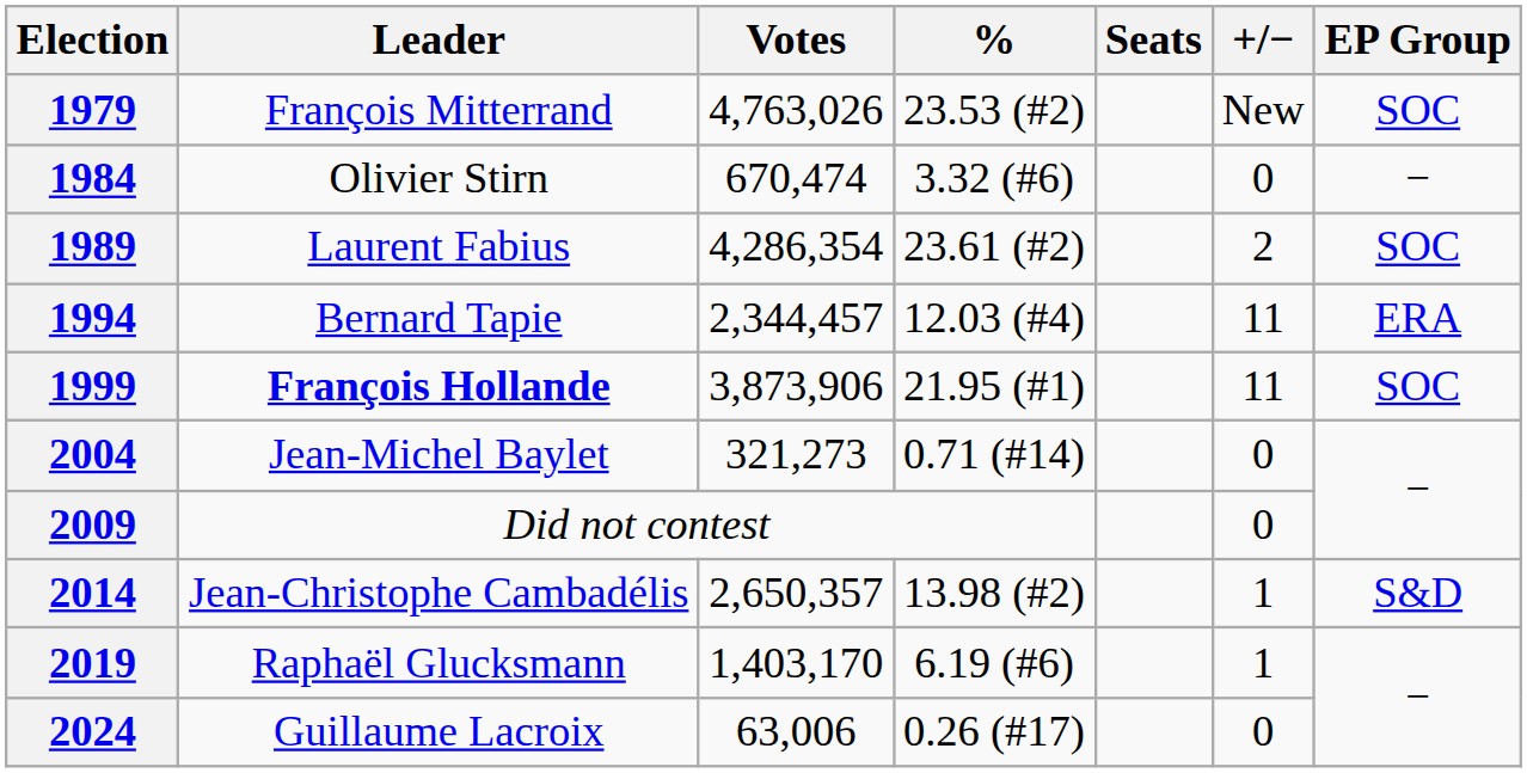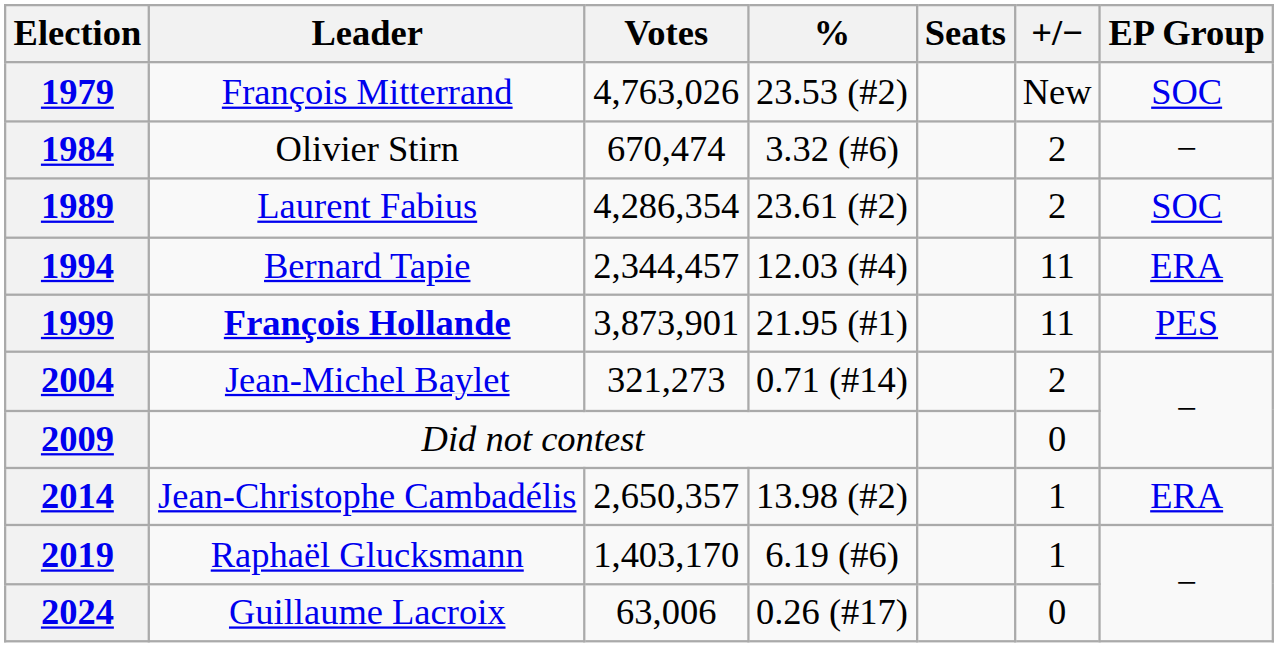 <table class="wikitable"style="text-align:center">
 <tr>
 <th>Election</th>
 <th>Leader</th>
 <th>Votes</th>
 <th>%</th>
 <th>Seats</th>
 <th>+/−</th>
 <th>EP Group</th>
 </tr>
 <tr>
 <th><a href='#'>1979</a></th>
 <td><a href='#'>François Mitterrand</a></td>
 <td>4,763,026</td>
 <td>23.53 (#2)</td>
 <td></td>
 <td>New</td>
 <td><a href='#'>SOC</a></td>
 </tr>
 <tr>
 <th><a href='#'>1984</a></th>
 <td>Olivier Stirn</td>
 <td>670,474</td>
 <td>3.32 (#6)</td>
 <td></td>
-<td> 0</td>
+<td> 2</td>
 <td>−</td>
 </tr>
 <tr>
 <th><a href='#'>1989</a></th>
 <td><a href='#'>Laurent Fabius</a></td>
 <td>4,286,354</td>
 <td>23.61 (#2)</td>
 <td></td>
 <td> 2</td>
 <td><a href='#'>SOC</a></td>
 </tr>
 <tr>
 <th><a href='#'>1994</a></th>
 <td><a href='#'>Bernard Tapie</a></td>
 <td>2,344,457</td>
 <td>12.03 (#4)</td>
 <td></td>
 <td> 11</td>
 <td><a href='#'>ERA</a></td>
 </tr>
 <tr>
 <th><a href='#'>1999</a></th>
 <td><strong><a href='#'>François Hollande</a></strong></td>
-<td>3,873,906</td>
+<td>3,873,901</td>
 <td>21.95 (#1)</td>
 <td></td>
 <td> 11</td>
-<td><a href='#'>SOC</a></td>
+<td><a href='#'>PES</a></td>
 </tr>
 <tr>
 <th><a href='#'>2004</a></th>
 <td><a href='#'>Jean-Michel Baylet</a></td>
 <td>321,273</td>
 <td>0.71 (#14)</td>
 <td></td>
-<td> 0</td>
+<td> 2</td>
 <td rowspan="2">−</td>
 </tr>
 <tr>
 <th><a href='#'>2009</a></th>
 <td colspan="3"><em>Did not contest</em></td>
 <td></td>
 <td> 0</td>
 </tr>
 <tr>
 <th><a href='#'>2014</a></th>
 <td><a href='#'>Jean-Christophe Cambadélis</a></td>
 <td>2,650,357</td>
 <td>13.98 (#2)</td>
 <td></td>
 <td> 1</td>
-<td><a href='#'>S&D</a></td>
+<td><a href='#'>ERA</a></td>
 </tr>
 <tr>
 <th><a href='#'>2019</a></th>
 <td><a href='#'>Raphaël Glucksmann</a></td>
 <td>1,403,170</td>
 <td>6.19 (#6)</td>
 <td></td>
 <td> 1</td>
 <td rowspan="2">−</td>
 </tr>
 <tr>
 <th><a href='#'>2024</a></th>
 <td><a href='#'>Guillaume Lacroix</a></td>
 <td>63,006</td>
 <td>0.26 (#17)</td>
 <td></td>
 <td> 0</td>
 </tr>
 </table>
